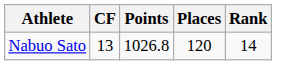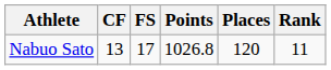 <table class="wikitable" border="1" style="font-size:90%">
 <tr>
 <th>Athlete</th>
 <th>CF</th>
+<th>FS</th>
 <th>Points</th>
 <th>Places</th>
 <th>Rank</th>
 </tr>
 <tr align=center>
 <td align=left><a href='#'>Nabuo Sato</a></td>
 <td>13</td>
+<td>17</td>
 <td>1026.8</td>
 <td>120</td>
-<td>14</td>
+<td>11</td>
 </tr>
 </table>
